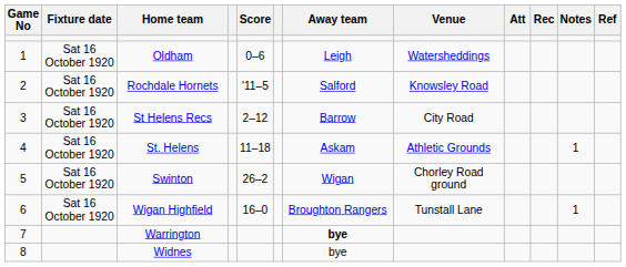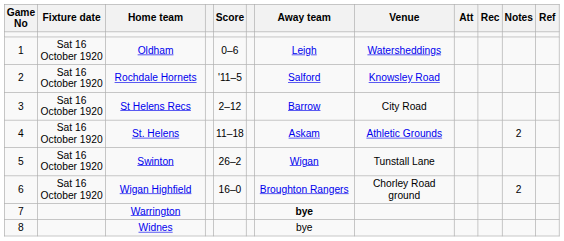 <table class="wikitable" style="text-align:center;">
 <tr>
 <th width=20 abbr="No">Game No</th>
 <th width=100 abbr="Date">Fixture date</th>
 <th width=150 abbr="Home team">Home team</th>
 <th width=5 abbr="space"></th>
 <th width=20 abbr="Score">Score</th>
 <th width=5 abbr="space"></th>
 <th width=150 abbr="Away team">Away team</th>
 <th width=150 abbr="Venue">Venue</th>
 <th width=30 abbr="Att">Att</th>
 <th width=30 abbr="Rec">Rec</th>
 <th width=20 abbr="Notes">Notes</th>
 <th width=30 abbr="Ref">Ref</th>
 </tr>
 <tr>
 <td></td>
 <td></td>
 <td></td>
 <td></td>
 <td></td>
 <td></td>
 <td></td>
 <td></td>
 <td></td>
 <td></td>
 <td></td>
 </tr>
 <tr>
 <td>1</td>
 <td>Sat 16 October 1920</td>
 <td><a href='#'>Oldham</a></td>
 <td></td>
 <td>0–6</td>
 <td></td>
 <td><a href='#'>Leigh</a></td>
 <td><a href='#'>Watersheddings</a></td>
 <td></td>
 <td></td>
 <td></td>
 <td></td>
 </tr>
 <tr>
 <td>2</td>
 <td>Sat 16 October 1920</td>
 <td><a href='#'>Rochdale Hornets</a></td>
 <td></td>
 <td>'11–5</td>
 <td></td>
 <td><a href='#'>Salford</a></td>
 <td><a href='#'>Knowsley Road</a></td>
 <td></td>
 <td></td>
 <td></td>
 <td></td>
 </tr>
 <tr>
 <td>3</td>
 <td>Sat 16 October 1920</td>
 <td><a href='#'>St Helens Recs</a></td>
 <td></td>
 <td>2–12</td>
 <td></td>
 <td><a href='#'>Barrow</a></td>
 <td>City Road</td>
 <td></td>
 <td></td>
 <td></td>
 <td></td>
 </tr>
 <tr>
 <td>4</td>
 <td>Sat 16 October 1920</td>
 <td><a href='#'>St. Helens</a></td>
 <td></td>
 <td>11–18</td>
 <td></td>
 <td><a href='#'>Askam</a></td>
 <td><a href='#'>Athletic Grounds</a></td>
 <td></td>
 <td></td>
-<td>1</td>
+<td>2</td>
 <td></td>
 </tr>
 <tr>
 <td>5</td>
 <td>Sat 16 October 1920</td>
 <td><a href='#'>Swinton</a></td>
 <td></td>
 <td>26–2</td>
 <td></td>
 <td><a href='#'>Wigan</a></td>
-<td>Chorley Road ground</td>
+<td>Tunstall Lane</td>
 <td></td>
 <td></td>
 <td></td>
 <td></td>
 </tr>
 <tr>
 <td>6</td>
 <td>Sat 16 October 1920</td>
 <td><a href='#'>Wigan Highfield</a></td>
 <td></td>
 <td>16–0</td>
 <td></td>
 <td><a href='#'>Broughton Rangers</a></td>
-<td>Tunstall Lane</td>
+<td>Chorley Road ground</td>
 <td></td>
 <td></td>
-<td>1</td>
+<td>2</td>
 <td></td>
 </tr>
 <tr>
 <td>7</td>
 <td></td>
 <td><a href='#'>Warrington</a></td>
 <td></td>
 <td></td>
 <td></td>
 <td><strong>bye</strong></td>
 <td></td>
 <td></td>
 <td></td>
 <td></td>
 <td></td>
 </tr>
 <tr>
 <td>8</td>
 <td></td>
 <td><a href='#'>Widnes</a></td>
 <td></td>
 <td></td>
 <td></td>
 <td>bye</td>
 <td></td>
 <td></td>
 <td></td>
 <td></td>
 <td></td>
 </tr>
 </table>
